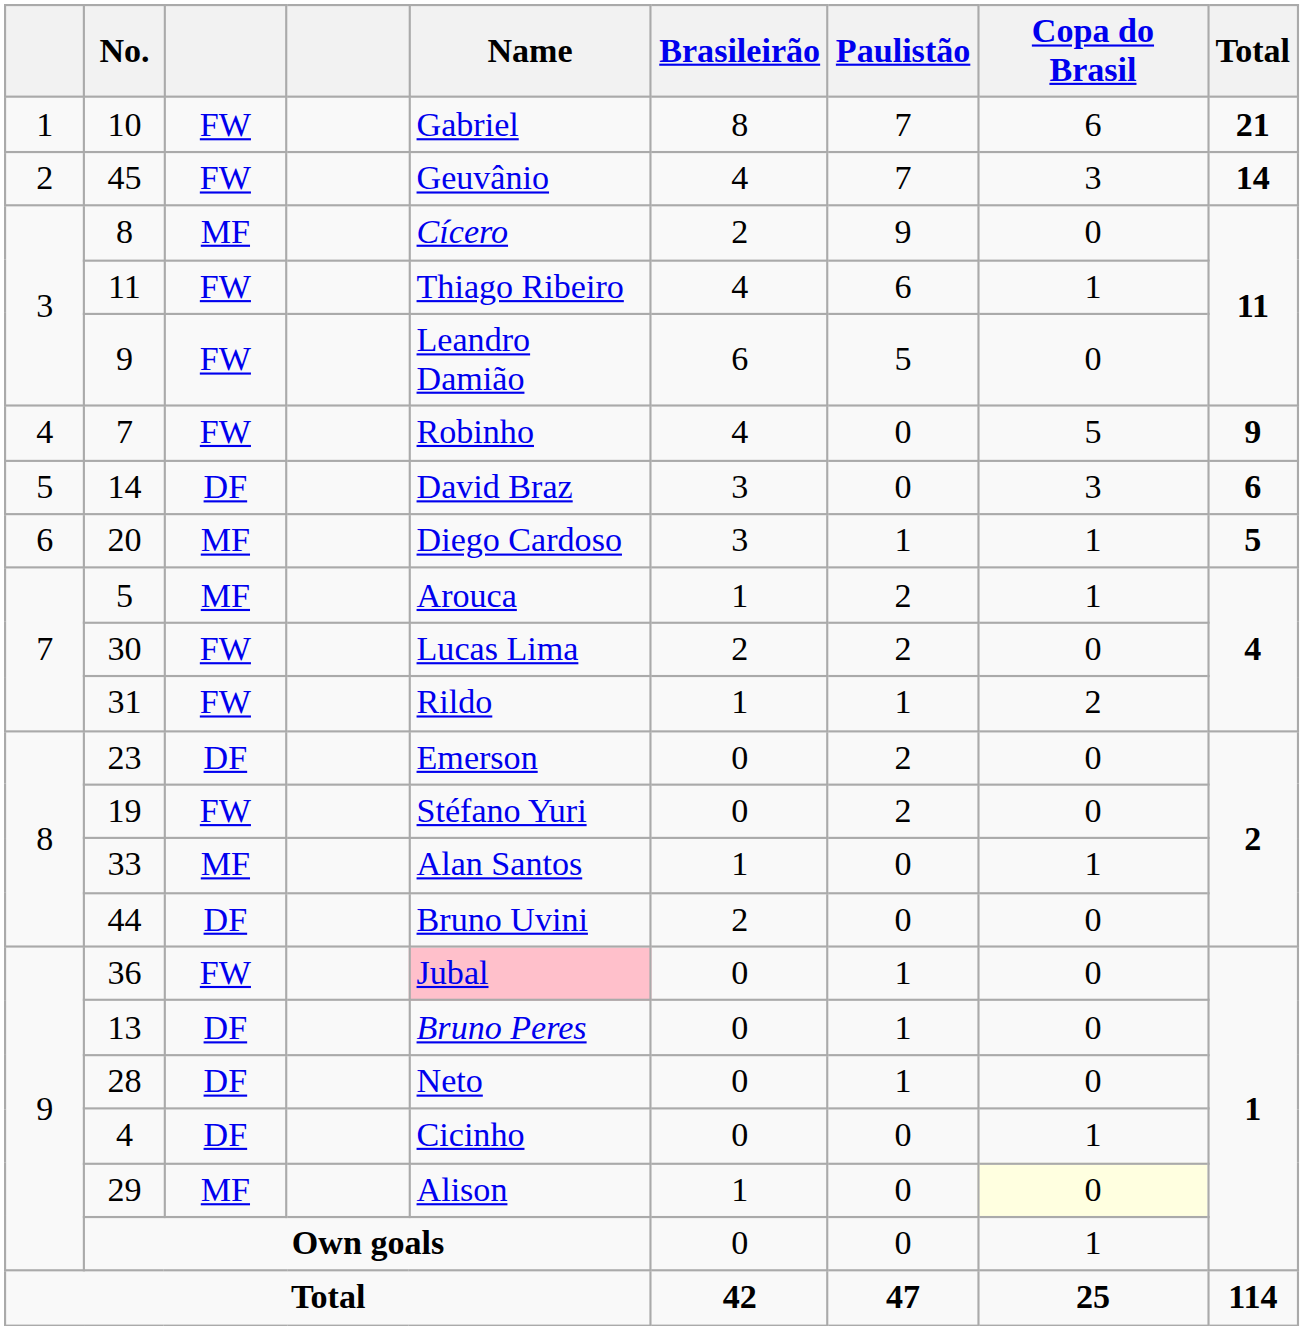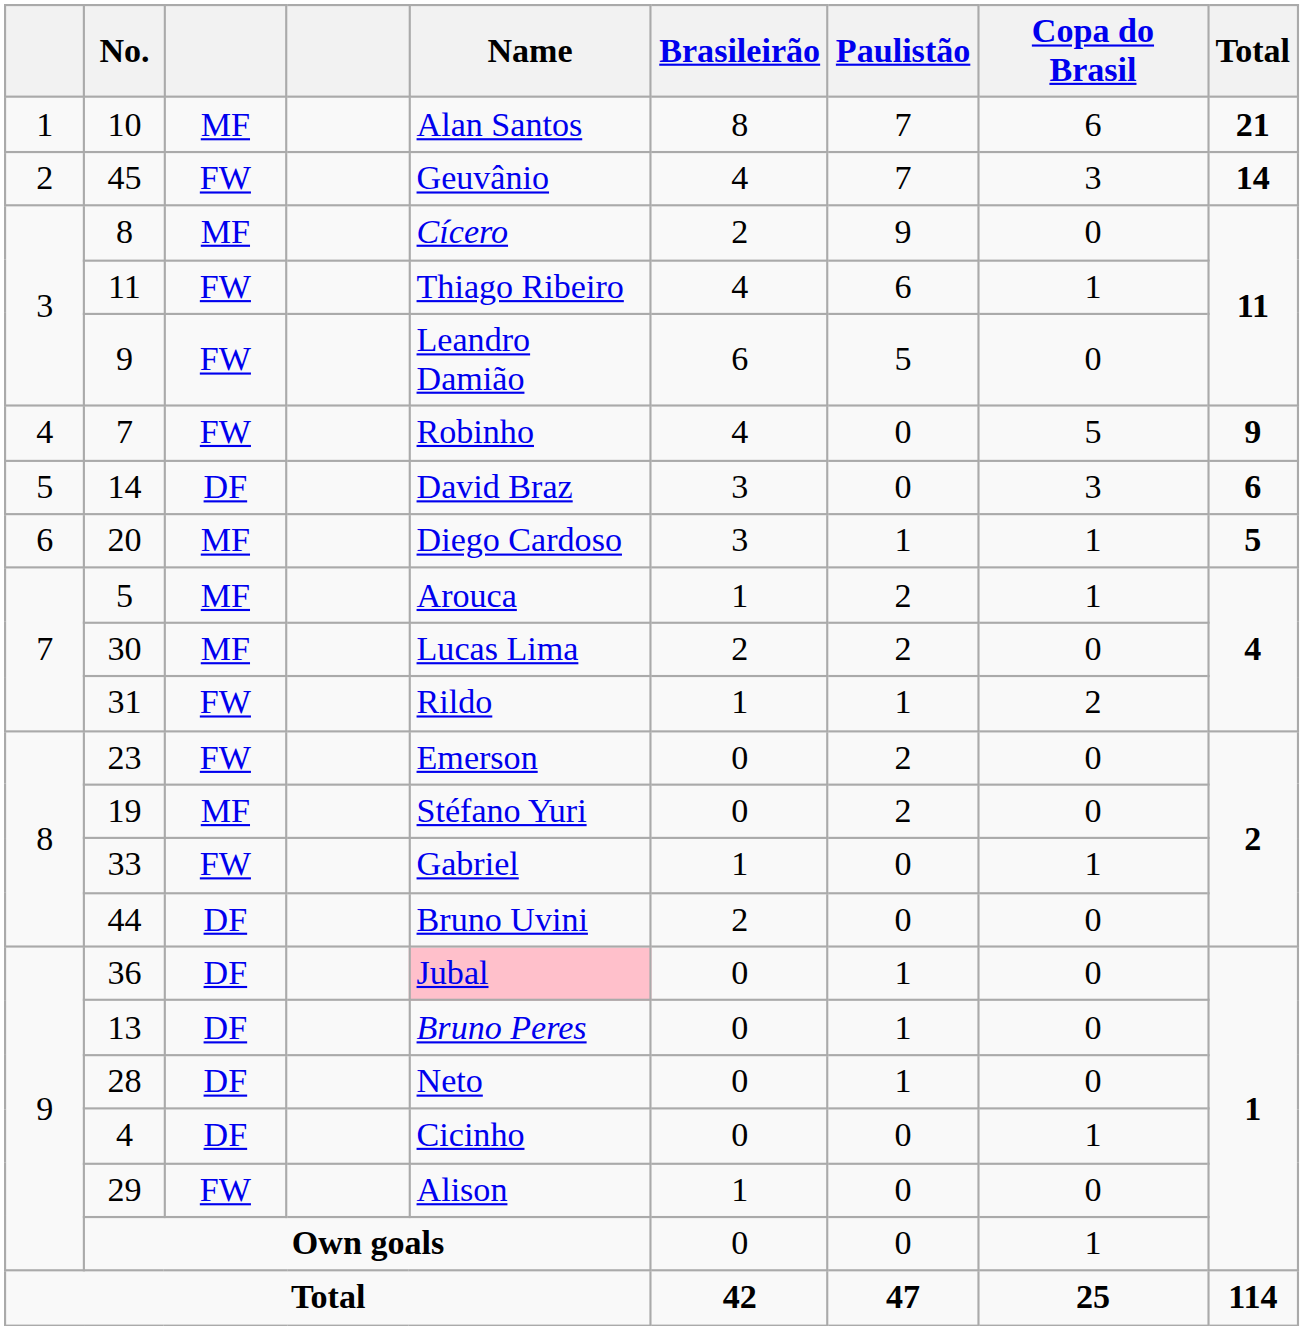 <table class="wikitable sortable" style="text-align:center">
 <tr>
 <th width="30"></th>
 <th width="30">No.</th>
 <th width="50"></th>
 <th width="50"></th>
 <th>Name</th>
 <th><a href='#'>Brasileirão</a></th>
 <th><a href='#'>Paulistão</a></th>
 <th><a href='#'>Copa do Brasil</a></th>
 <th>Total</th>
 </tr>
 <tr>
 <td>1</td>
 <td>10</td>
-<td><a href='#'>FW</a></td>
+<td><a href='#'>MF</a></td>
 <td></td>
-<td align=left><a href='#'>Gabriel</a></td>
+<td align=left><a href='#'>Alan Santos</a></td>
 <td>8</td>
 <td>7</td>
 <td>6</td>
 <td><strong>21</strong></td>
 </tr>
 <tr>
 <td>2</td>
 <td>45</td>
 <td><a href='#'>FW</a></td>
 <td></td>
 <td align=left><a href='#'>Geuvânio</a></td>
 <td>4</td>
 <td>7</td>
 <td>3</td>
 <td><strong>14</strong></td>
 </tr>
 <tr>
 <td rowspan=3>3</td>
 <td>8</td>
 <td><a href='#'>MF</a></td>
 <td></td>
 <td align=left><em><a href='#'>Cícero</a></em></td>
 <td>2</td>
 <td>9</td>
 <td>0</td>
 <td rowspan=3><strong>11</strong></td>
 </tr>
 <tr>
 <td>11</td>
 <td><a href='#'>FW</a></td>
 <td></td>
 <td align=left><a href='#'>Thiago Ribeiro</a></td>
 <td>4</td>
 <td>6</td>
 <td>1</td>
 </tr>
 <tr>
 <td>9</td>
 <td><a href='#'>FW</a></td>
 <td></td>
 <td align=left><a href='#'>Leandro Damião</a></td>
 <td>6</td>
 <td>5</td>
 <td>0</td>
 </tr>
 <tr>
 <td>4</td>
 <td>7</td>
 <td><a href='#'>FW</a></td>
 <td></td>
 <td align=left><a href='#'>Robinho</a></td>
 <td>4</td>
 <td>0</td>
 <td>5</td>
 <td><strong>9</strong></td>
 </tr>
 <tr>
 <td>5</td>
 <td>14</td>
 <td><a href='#'>DF</a></td>
 <td></td>
 <td align=left><a href='#'>David Braz</a></td>
 <td>3</td>
 <td>0</td>
 <td>3</td>
 <td rowspan=1><strong>6</strong></td>
 </tr>
 <tr>
 <td>6</td>
 <td>20</td>
 <td><a href='#'>MF</a></td>
 <td></td>
 <td align=left><a href='#'>Diego Cardoso</a></td>
 <td>3</td>
 <td>1</td>
 <td>1</td>
 <td rowspan=1><strong>5</strong></td>
 </tr>
 <tr>
 <td rowspan=3>7</td>
 <td>5</td>
 <td><a href='#'>MF</a></td>
 <td></td>
 <td align=left><a href='#'>Arouca</a></td>
 <td>1</td>
 <td>2</td>
 <td>1</td>
 <td rowspan=3><strong>4</strong></td>
 </tr>
 <tr>
 <td>30</td>
-<td><a href='#'>FW</a></td>
+<td><a href='#'>MF</a></td>
 <td></td>
 <td align=left><a href='#'>Lucas Lima</a></td>
 <td>2</td>
 <td>2</td>
 <td>0</td>
 </tr>
 <tr>
 <td>31</td>
 <td><a href='#'>FW</a></td>
 <td></td>
 <td align=left><a href='#'>Rildo</a></td>
 <td>1</td>
 <td>1</td>
 <td>2</td>
 </tr>
 <tr>
 <td rowspan=4>8</td>
 <td>23</td>
-<td><a href='#'>DF</a></td>
+<td><a href='#'>FW</a></td>
 <td></td>
 <td align=left><a href='#'>Emerson</a></td>
 <td>0</td>
 <td>2</td>
 <td>0</td>
 <td rowspan=4><strong>2</strong></td>
 </tr>
 <tr>
 <td>19</td>
-<td><a href='#'>FW</a></td>
+<td><a href='#'>MF</a></td>
 <td></td>
 <td align=left><a href='#'>Stéfano Yuri</a></td>
 <td>0</td>
 <td>2</td>
 <td>0</td>
 </tr>
 <tr>
 <td>33</td>
-<td><a href='#'>MF</a></td>
+<td><a href='#'>FW</a></td>
 <td></td>
-<td align=left><a href='#'>Alan Santos</a></td>
+<td align=left><a href='#'>Gabriel</a></td>
 <td>1</td>
 <td>0</td>
 <td>1</td>
 </tr>
 <tr>
 <td>44</td>
 <td><a href='#'>DF</a></td>
 <td></td>
 <td align=left><a href='#'>Bruno Uvini</a></td>
 <td>2</td>
 <td>0</td>
 <td>0</td>
 </tr>
 <tr>
 <td rowspan=6>9</td>
 <td>36</td>
-<td><a href='#'>FW</a></td>
+<td><a href='#'>DF</a></td>
 <td></td>
 <td align=left style="background: pink;"><a href='#'>Jubal</a></td>
 <td>0</td>
 <td>1</td>
 <td>0</td>
 <td rowspan=6><strong>1</strong></td>
 </tr>
 <tr>
 <td>13</td>
 <td><a href='#'>DF</a></td>
 <td></td>
 <td align=left><em><a href='#'>Bruno Peres</a></em></td>
 <td>0</td>
 <td>1</td>
 <td>0</td>
 </tr>
 <tr>
 <td>28</td>
 <td><a href='#'>DF</a></td>
 <td></td>
 <td align=left><a href='#'>Neto</a></td>
 <td>0</td>
 <td>1</td>
 <td>0</td>
 </tr>
 <tr>
 <td>4</td>
 <td><a href='#'>DF</a></td>
 <td></td>
 <td align=left><a href='#'>Cicinho</a></td>
 <td>0</td>
 <td>0</td>
 <td>1</td>
 </tr>
 <tr>
 <td>29</td>
-<td><a href='#'>MF</a></td>
+<td><a href='#'>FW</a></td>
 <td></td>
 <td align=left><a href='#'>Alison</a></td>
 <td>1</td>
 <td>0</td>
-<td style="background: lightyellow;">0</td>
+<td>0</td>
 </tr>
 <tr>
 <td colspan=4><strong>Own goals</strong></td>
 <td>0</td>
 <td>0</td>
 <td>1</td>
 </tr>
 <tr>
 <td colspan=5><strong>Total</strong></td>
 <td><strong>42</strong></td>
 <td><strong>47</strong></td>
 <td><strong>25</strong></td>
 <td><strong>114</strong></td>
 </tr>
 </table>
